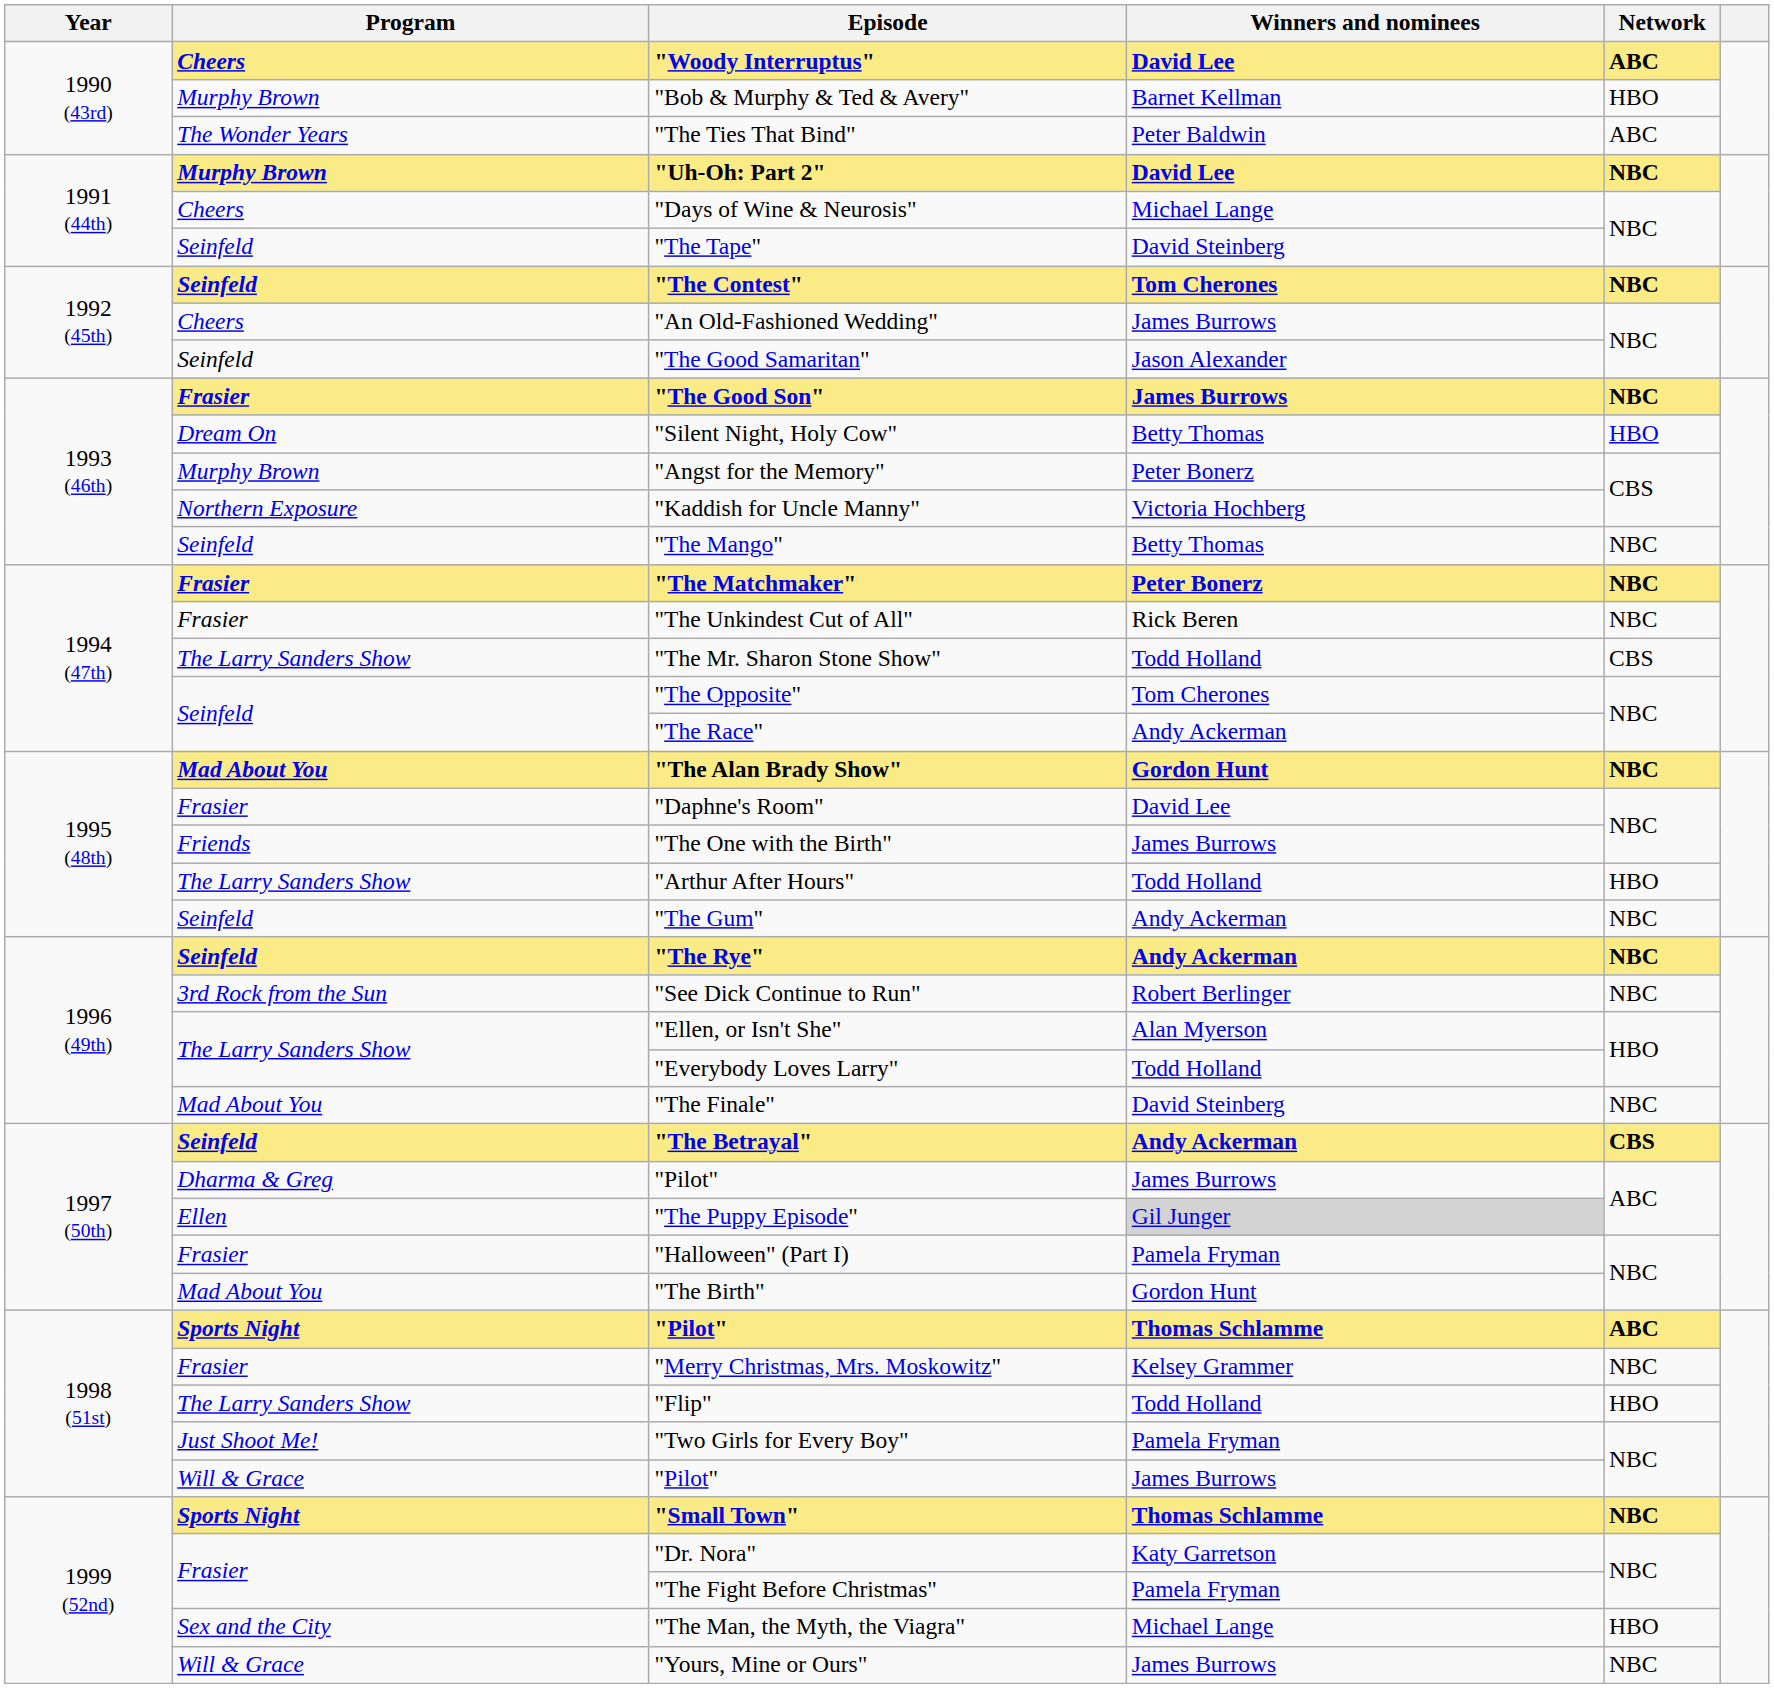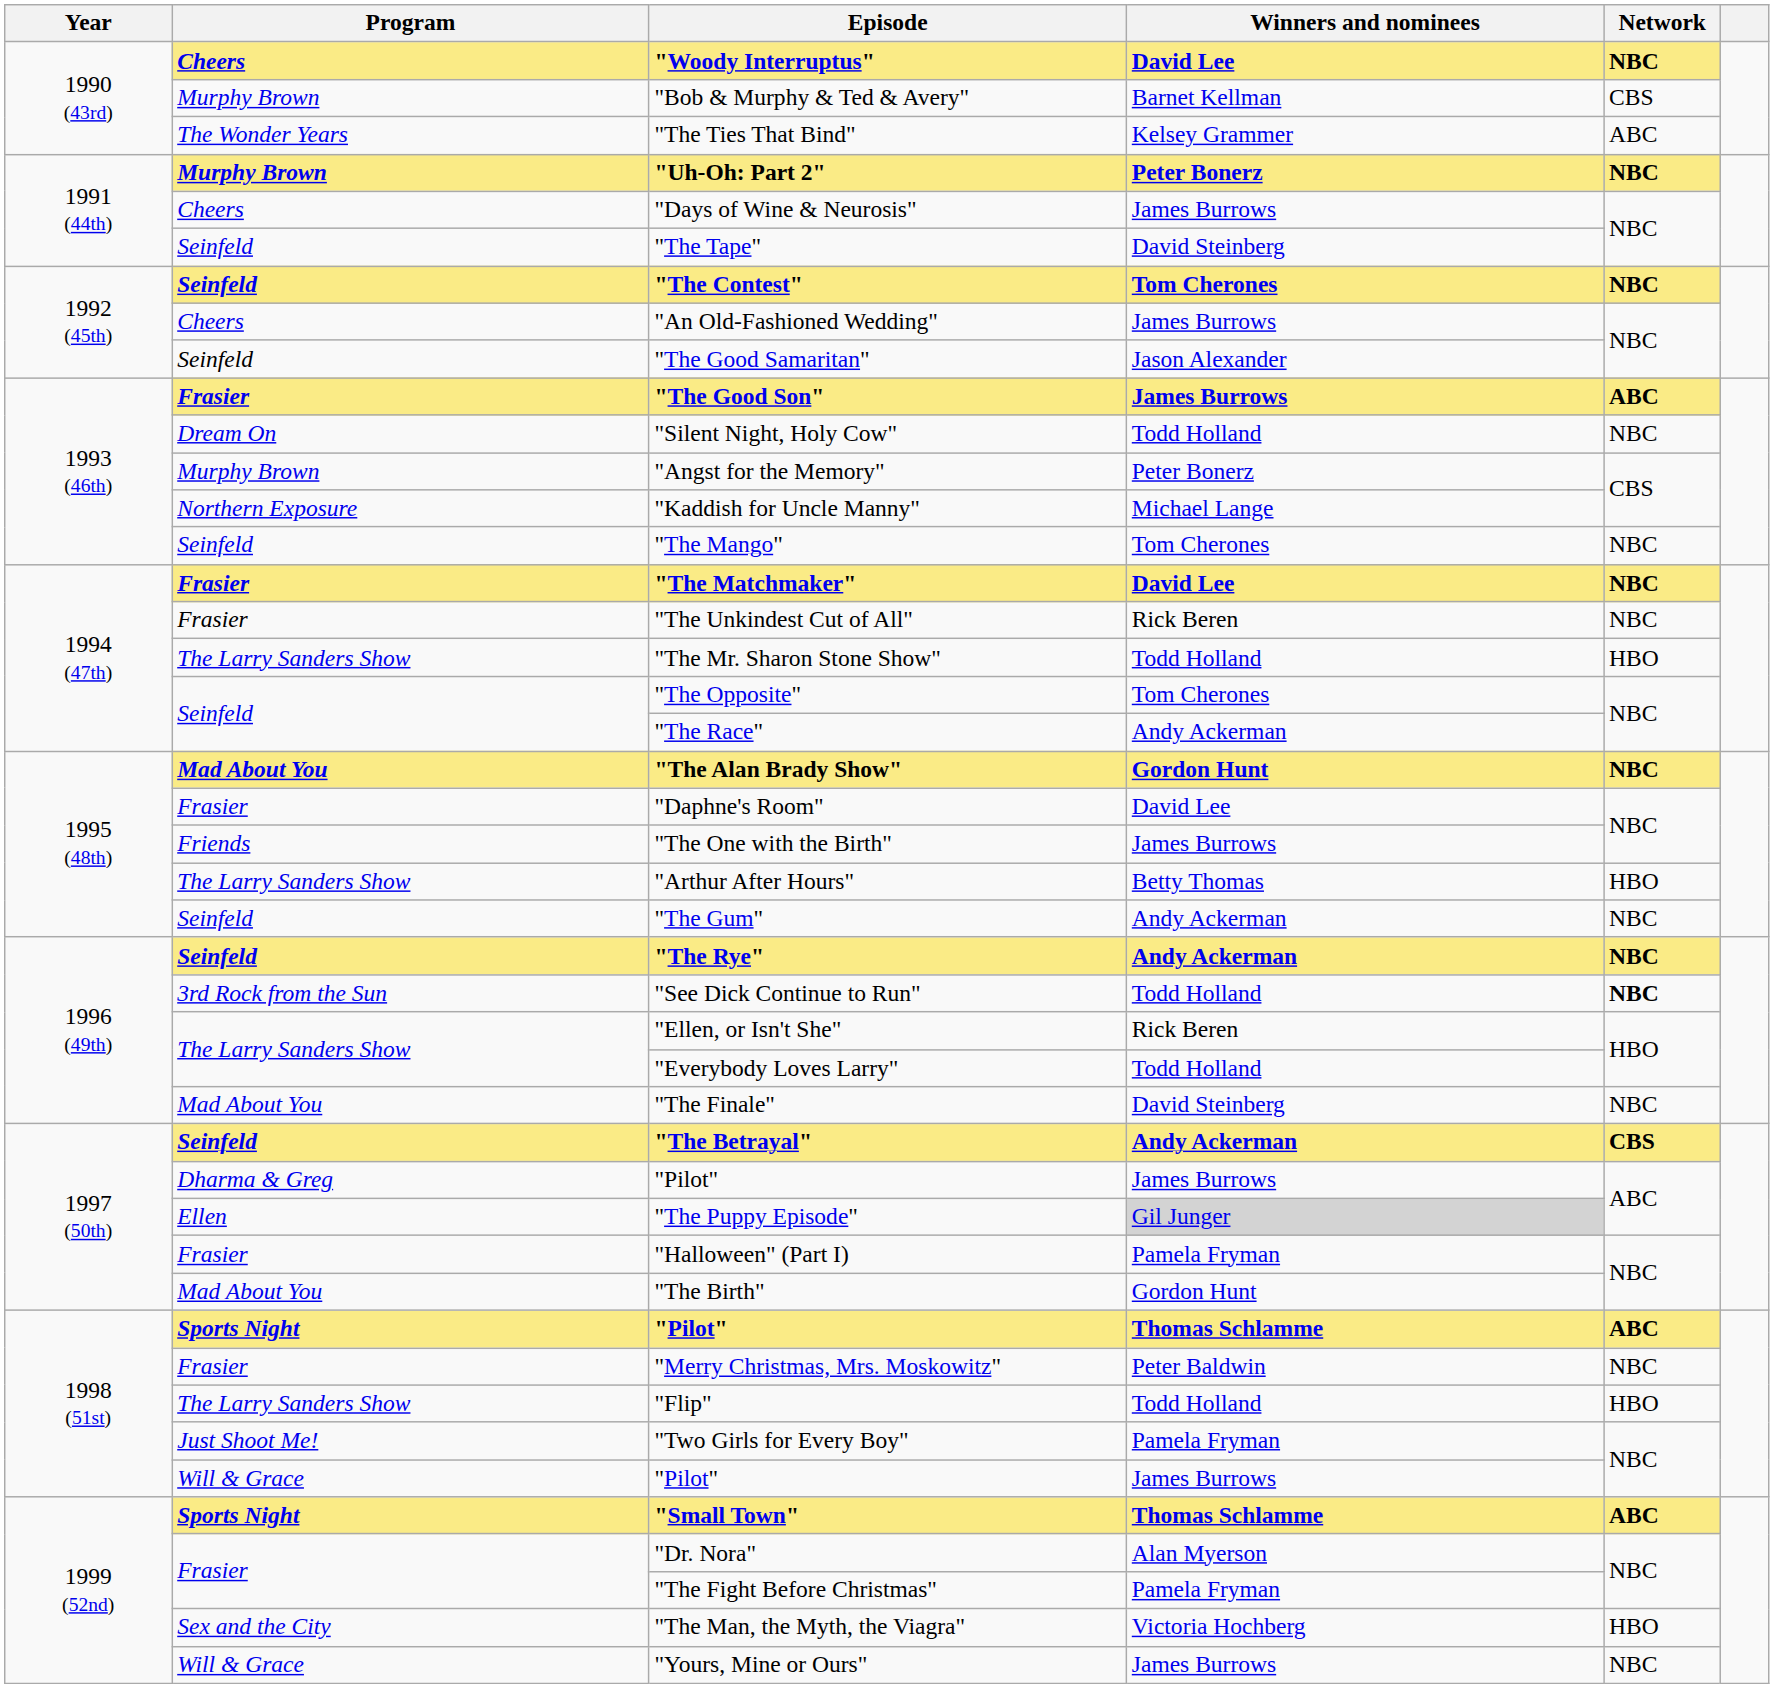 <table class="wikitable" width="95%" cellpadding="5">
 <tr>
 <th width="7%">Year</th>
 <th width="20%">Program</th>
 <th width="20%">Episode</th>
 <th width="20%">Winners and nominees</th>
 <th width="3%">Network</th>
 <th width="2%"></th>
 </tr>
 <tr>
 <td rowspan=3 style="text-align:center;">1990<br><small>(<a href='#'>43rd</a>)</small></td>
 <td style="background:#FAEB86;"><strong><em><a href='#'>Cheers</a></em></strong></td>
 <td style="background:#FAEB86;"><strong>"<a href='#'>Woody Interruptus</a>"</strong></td>
 <td style="background:#FAEB86;"><strong><a href='#'>David Lee</a></strong></td>
-<td style="background:#FAEB86;"><strong>ABC</strong></td>
+<td style="background:#FAEB86;"><strong>NBC</strong></td>
 <td rowspan="3" style="text-align:center;"></td>
 </tr>
 <tr>
 <td><em><a href='#'>Murphy Brown</a></em></td>
 <td>"Bob & Murphy & Ted & Avery"</td>
 <td><a href='#'>Barnet Kellman</a></td>
-<td>HBO</td>
+<td>CBS</td>
 </tr>
 <tr>
 <td><em><a href='#'>The Wonder Years</a></em></td>
 <td>"The Ties That Bind"</td>
-<td><a href='#'>Peter Baldwin</a></td>
+<td><a href='#'>Kelsey Grammer</a></td>
 <td>ABC</td>
 </tr>
 <tr>
 <td rowspan=3 style="text-align:center;">1991<br><small>(<a href='#'>44th</a>)</small></td>
 <td style="background:#FAEB86;"><strong><em><a href='#'>Murphy Brown</a></em></strong></td>
 <td style="background:#FAEB86;"><strong>"Uh-Oh: Part 2"</strong></td>
-<td style="background:#FAEB86;"><strong><a href='#'>David Lee</a></strong></td>
+<td style="background:#FAEB86;"><strong><a href='#'>Peter Bonerz</a></strong></td>
 <td style="background:#FAEB86;"><strong>NBC</strong></td>
 <td rowspan="3" style="text-align:center;"></td>
 </tr>
 <tr>
 <td><em><a href='#'>Cheers</a></em></td>
 <td>"Days of Wine & Neurosis"</td>
-<td><a href='#'>Michael Lange</a></td>
+<td><a href='#'>James Burrows</a></td>
 <td rowspan=2>NBC</td>
 </tr>
 <tr>
 <td><em><a href='#'>Seinfeld</a></em></td>
 <td>"<a href='#'>The Tape</a>"</td>
 <td><a href='#'>David Steinberg</a></td>
 </tr>
 <tr>
 <td rowspan=3 style="text-align:center;">1992<br><small>(<a href='#'>45th</a>)</small></td>
 <td style="background:#FAEB86;"><strong><em><a href='#'>Seinfeld</a></em></strong></td>
 <td style="background:#FAEB86;"><strong>"<a href='#'>The Contest</a>"</strong></td>
 <td style="background:#FAEB86;"><strong><a href='#'>Tom Cherones</a></strong></td>
 <td style="background:#FAEB86;"><strong>NBC</strong></td>
 <td rowspan="3" style="text-align:center;"></td>
 </tr>
 <tr>
 <td><em><a href='#'>Cheers</a></em></td>
 <td>"An Old-Fashioned Wedding"</td>
 <td><a href='#'>James Burrows</a></td>
 <td rowspan=2>NBC</td>
 </tr>
 <tr>
 <td><em>Seinfeld</em></td>
 <td>"<a href='#'>The Good Samaritan</a>"</td>
 <td><a href='#'>Jason Alexander</a></td>
 </tr>
 <tr>
 <td rowspan=5 style="text-align:center;">1993<br><small>(<a href='#'>46th</a>)</small></td>
 <td style="background:#FAEB86;"><strong><em><a href='#'>Frasier</a></em></strong></td>
 <td style="background:#FAEB86;"><strong>"<a href='#'>The Good Son</a>"</strong></td>
 <td style="background:#FAEB86;"><strong><a href='#'>James Burrows</a></strong></td>
-<td style="background:#FAEB86;"><strong>NBC</strong></td>
+<td style="background:#FAEB86;"><strong>ABC</strong></td>
 <td rowspan="5" style="text-align:center;"></td>
 </tr>
 <tr>
 <td><em><a href='#'>Dream On</a></em></td>
 <td>"Silent Night, Holy Cow"</td>
-<td><a href='#'>Betty Thomas</a></td>
-<td><a href='#'>HBO</a></td>
+<td><a href='#'>Todd Holland</a></td>
+<td>NBC</td>
 </tr>
 <tr>
 <td><em><a href='#'>Murphy Brown</a></em></td>
 <td>"Angst for the Memory"</td>
 <td><a href='#'>Peter Bonerz</a></td>
 <td rowspan=2>CBS</td>
 </tr>
 <tr>
 <td><em><a href='#'>Northern Exposure</a></em></td>
 <td>"Kaddish for Uncle Manny"</td>
-<td><a href='#'>Victoria Hochberg</a></td>
+<td><a href='#'>Michael Lange</a></td>
 </tr>
 <tr>
 <td><em><a href='#'>Seinfeld</a></em></td>
 <td>"<a href='#'>The Mango</a>"</td>
-<td><a href='#'>Betty Thomas</a></td>
+<td><a href='#'>Tom Cherones</a></td>
 <td>NBC</td>
 </tr>
 <tr>
 <td rowspan=5 style="text-align:center;">1994<br><small>(<a href='#'>47th</a>)</small></td>
 <td style="background:#FAEB86;"><strong><em><a href='#'>Frasier</a></em></strong></td>
 <td style="background:#FAEB86;"><strong>"<a href='#'>The Matchmaker</a>"</strong></td>
-<td style="background:#FAEB86;"><strong><a href='#'>Peter Bonerz</a></strong></td>
+<td style="background:#FAEB86;"><strong><a href='#'>David Lee</a></strong></td>
 <td style="background:#FAEB86;"><strong>NBC</strong></td>
 <td rowspan="5" style="text-align:center;"></td>
 </tr>
 <tr>
 <td><em>Frasier</em></td>
 <td>"The Unkindest Cut of All"</td>
 <td>Rick Beren</td>
 <td>NBC</td>
 </tr>
 <tr>
 <td><em><a href='#'>The Larry Sanders Show</a></em></td>
 <td>"The Mr. Sharon Stone Show"</td>
 <td><a href='#'>Todd Holland</a></td>
-<td>CBS</td>
+<td>HBO</td>
 </tr>
 <tr>
 <td rowspan=2><em><a href='#'>Seinfeld</a></em></td>
 <td>"<a href='#'>The Opposite</a>"</td>
 <td><a href='#'>Tom Cherones</a></td>
 <td rowspan=2>NBC</td>
 </tr>
 <tr>
 <td>"<a href='#'>The Race</a>"</td>
 <td><a href='#'>Andy Ackerman</a></td>
 </tr>
 <tr>
 <td rowspan=5 style="text-align:center;">1995<br><small>(<a href='#'>48th</a>)</small></td>
 <td style="background:#FAEB86;"><strong><em><a href='#'>Mad About You</a></em></strong></td>
 <td style="background:#FAEB86;"><strong>"The Alan Brady Show"</strong></td>
 <td style="background:#FAEB86;"><strong><a href='#'>Gordon Hunt</a></strong></td>
 <td style="background:#FAEB86;"><strong>NBC</strong></td>
 <td rowspan="5" style="text-align:center;"></td>
 </tr>
 <tr>
 <td><em><a href='#'>Frasier</a></em></td>
 <td>"Daphne's Room"</td>
 <td><a href='#'>David Lee</a></td>
 <td rowspan=2>NBC</td>
 </tr>
 <tr>
 <td><em><a href='#'>Friends</a></em></td>
 <td>"The One with the Birth"</td>
 <td><a href='#'>James Burrows</a></td>
 </tr>
 <tr>
 <td><em><a href='#'>The Larry Sanders Show</a></em></td>
 <td>"Arthur After Hours"</td>
-<td><a href='#'>Todd Holland</a></td>
+<td><a href='#'>Betty Thomas</a></td>
 <td>HBO</td>
 </tr>
 <tr>
 <td><em><a href='#'>Seinfeld</a></em></td>
 <td>"<a href='#'>The Gum</a>"</td>
 <td><a href='#'>Andy Ackerman</a></td>
 <td>NBC</td>
 </tr>
 <tr>
 <td rowspan=5 style="text-align:center;">1996<br><small>(<a href='#'>49th</a>)</small></td>
 <td style="background:#FAEB86;"><strong><em><a href='#'>Seinfeld</a></em></strong></td>
 <td style="background:#FAEB86;"><strong>"<a href='#'>The Rye</a>"</strong></td>
 <td style="background:#FAEB86;"><strong><a href='#'>Andy Ackerman</a></strong></td>
 <td style="background:#FAEB86;"><strong>NBC</strong></td>
 <td rowspan="5" style="text-align:center;"></td>
 </tr>
 <tr>
 <td><em><a href='#'>3rd Rock from the Sun</a></em></td>
 <td>"See Dick Continue to Run"</td>
-<td><a href='#'>Robert Berlinger</a></td>
-<td>NBC</td>
+<td><a href='#'>Todd Holland</a></td>
+<td><strong>NBC</strong></td>
 </tr>
 <tr>
 <td rowspan=2><em><a href='#'>The Larry Sanders Show</a></em></td>
 <td>"Ellen, or Isn't She"</td>
-<td><a href='#'>Alan Myerson</a></td>
+<td>Rick Beren</td>
 <td rowspan=2>HBO</td>
 </tr>
 <tr>
 <td>"Everybody Loves Larry"</td>
 <td><a href='#'>Todd Holland</a></td>
 </tr>
 <tr>
 <td><em><a href='#'>Mad About You</a></em></td>
 <td>"The Finale"</td>
 <td><a href='#'>David Steinberg</a></td>
 <td>NBC</td>
 </tr>
 <tr>
 <td rowspan=5 style="text-align:center;">1997<br><small>(<a href='#'>50th</a>)</small></td>
 <td style="background:#FAEB86;"><strong><em><a href='#'>Seinfeld</a></em></strong></td>
 <td style="background:#FAEB86;"><strong>"<a href='#'>The Betrayal</a>"</strong></td>
 <td style="background:#FAEB86;"><strong><a href='#'>Andy Ackerman</a></strong></td>
 <td style="background:#FAEB86;"><strong>CBS</strong></td>
 <td rowspan="5" style="text-align:center;"></td>
 </tr>
 <tr>
 <td><em><a href='#'>Dharma & Greg</a></em></td>
 <td>"Pilot"</td>
 <td><a href='#'>James Burrows</a></td>
 <td rowspan=2>ABC</td>
 </tr>
 <tr>
 <td><em><a href='#'>Ellen</a></em></td>
 <td>"<a href='#'>The Puppy Episode</a>"</td>
 <td style="background: lightgrey;"><a href='#'>Gil Junger</a></td>
 </tr>
 <tr>
 <td><em><a href='#'>Frasier</a></em></td>
 <td>"Halloween" (Part I)</td>
 <td><a href='#'>Pamela Fryman</a></td>
 <td rowspan=2>NBC</td>
 </tr>
 <tr>
 <td><em><a href='#'>Mad About You</a></em></td>
 <td>"The Birth"</td>
 <td><a href='#'>Gordon Hunt</a></td>
 </tr>
 <tr>
 <td rowspan=5 style="text-align:center;">1998<br><small>(<a href='#'>51st</a>)</small></td>
 <td style="background:#FAEB86;"><strong><em><a href='#'>Sports Night</a></em></strong></td>
 <td style="background:#FAEB86;"><strong>"<a href='#'>Pilot</a>"</strong></td>
 <td style="background:#FAEB86;"><strong><a href='#'>Thomas Schlamme</a></strong></td>
 <td style="background:#FAEB86;"><strong>ABC</strong></td>
 <td rowspan="5" style="text-align:center;"></td>
 </tr>
 <tr>
 <td><em><a href='#'>Frasier</a></em></td>
 <td>"<a href='#'>Merry Christmas, Mrs. Moskowitz</a>"</td>
-<td><a href='#'>Kelsey Grammer</a></td>
+<td><a href='#'>Peter Baldwin</a></td>
 <td>NBC</td>
 </tr>
 <tr>
 <td><em><a href='#'>The Larry Sanders Show</a></em></td>
 <td>"Flip"</td>
 <td><a href='#'>Todd Holland</a></td>
 <td>HBO</td>
 </tr>
 <tr>
 <td><em><a href='#'>Just Shoot Me!</a></em></td>
 <td>"Two Girls for Every Boy"</td>
 <td><a href='#'>Pamela Fryman</a></td>
 <td rowspan=2>NBC</td>
 </tr>
 <tr>
 <td><em><a href='#'>Will & Grace</a></em></td>
 <td>"<a href='#'>Pilot</a>"</td>
 <td><a href='#'>James Burrows</a></td>
 </tr>
 <tr>
 <td rowspan=5 style="text-align:center;">1999<br><small>(<a href='#'>52nd</a>)</small></td>
 <td style="background:#FAEB86;"><strong><em><a href='#'>Sports Night</a></em></strong></td>
 <td style="background:#FAEB86;"><strong>"<a href='#'>Small Town</a>"</strong></td>
 <td style="background:#FAEB86;"><strong><a href='#'>Thomas Schlamme</a></strong></td>
-<td style="background:#FAEB86;"><strong>NBC</strong></td>
+<td style="background:#FAEB86;"><strong>ABC</strong></td>
 <td rowspan="5" style="text-align:center;"></td>
 </tr>
 <tr>
 <td rowspan=2><em><a href='#'>Frasier</a></em></td>
 <td>"Dr. Nora"</td>
-<td><a href='#'>Katy Garretson</a></td>
+<td><a href='#'>Alan Myerson</a></td>
 <td rowspan=2>NBC</td>
 </tr>
 <tr>
 <td>"The Fight Before Christmas"</td>
 <td><a href='#'>Pamela Fryman</a></td>
 </tr>
 <tr>
 <td><em><a href='#'>Sex and the City</a></em></td>
 <td>"The Man, the Myth, the Viagra"</td>
-<td><a href='#'>Michael Lange</a></td>
+<td><a href='#'>Victoria Hochberg</a></td>
 <td>HBO</td>
 </tr>
 <tr>
 <td><em><a href='#'>Will & Grace</a></em></td>
 <td>"Yours, Mine or Ours"</td>
 <td><a href='#'>James Burrows</a></td>
 <td>NBC</td>
 </tr>
 </table>
